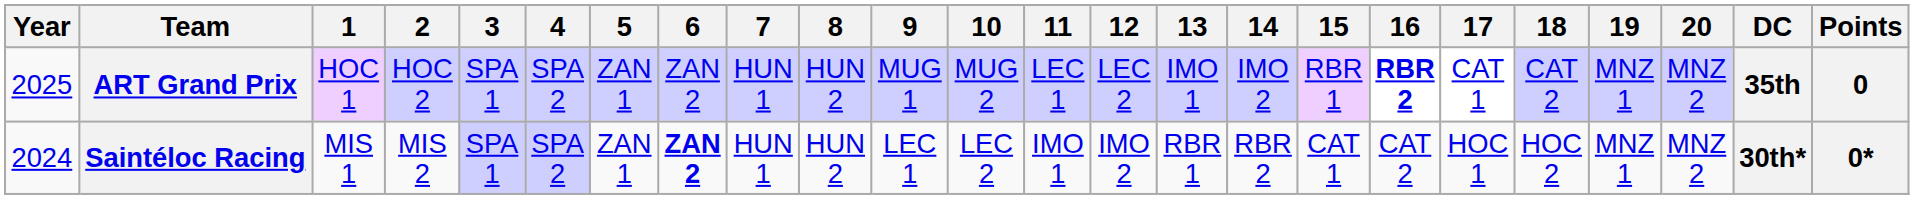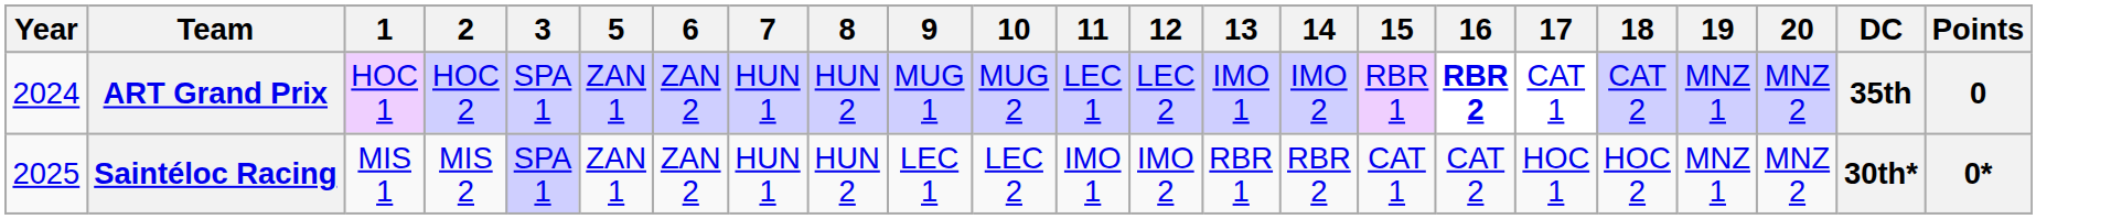 <table class="wikitable" style="text-align:center; font-size:85%">
 <tr>
 <th>Year</th>
 <th>Team</th>
 <th>1</th>
 <th>2</th>
 <th>3</th>
-<th>4</th>
 <th>5</th>
 <th>6</th>
 <th>7</th>
 <th>8</th>
 <th>9</th>
 <th>10</th>
 <th>11</th>
 <th>12</th>
 <th>13</th>
 <th>14</th>
 <th>15</th>
 <th>16</th>
 <th>17</th>
 <th>18</th>
 <th>19</th>
 <th>20</th>
 <th>DC</th>
 <th>Points</th>
 </tr>
 <tr>
-<td><a href='#'>2025</a></td>
+<td><a href='#'>2024</a></td>
 <th nowrap><a href='#'>ART Grand Prix</a></th>
 <td style="background:#efcfff;"><a href='#'>HOC<br>1</a><br></td>
 <td style="background:#cfcfff;"><a href='#'>HOC<br>2</a><br></td>
 <td style="background:#cfcfff;"><a href='#'>SPA<br>1</a><br></td>
-<td style="background:#cfcfff;"><a href='#'>SPA<br>2</a><br></td>
 <td style="background:#cfcfff;"><a href='#'>ZAN<br>1</a><br></td>
 <td style="background:#cfcfff;"><a href='#'>ZAN<br>2</a><br></td>
 <td style="background:#cfcfff;"><a href='#'>HUN<br>1</a><br></td>
 <td style="background:#cfcfff;"><a href='#'>HUN<br>2</a><br></td>
 <td style="background:#cfcfff;"><a href='#'>MUG<br>1</a><br></td>
 <td style="background:#cfcfff;"><a href='#'>MUG<br>2</a><br></td>
 <td style="background:#cfcfff;"><a href='#'>LEC<br>1</a><br></td>
 <td style="background:#cfcfff;"><a href='#'>LEC<br>2</a><br></td>
 <td style="background:#cfcfff;"><a href='#'>IMO<br>1</a><br></td>
 <td style="background:#cfcfff;"><a href='#'>IMO<br>2</a><br></td>
 <td style="background:#efcfff;"><a href='#'>RBR<br>1</a><br></td>
 <td style="background:#ffffff;"><strong><a href='#'>RBR<br>2</a><br></strong></td>
 <td style="background:#ffffff;"><a href='#'>CAT<br>1</a><br></td>
 <td style="background:#cfcfff;"><a href='#'>CAT<br>2</a><br></td>
 <td style="background:#cfcfff;"><a href='#'>MNZ<br>1</a><br></td>
 <td style="background:#cfcfff;"><a href='#'>MNZ<br>2</a><br></td>
 <th>35th</th>
 <th>0</th>
 </tr>
 <tr>
-<td><a href='#'>2024</a></td>
+<td><a href='#'>2025</a></td>
 <th nowrap><a href='#'>Saintéloc Racing</a></th>
 <td style="background:#;"><a href='#'>MIS<br>1</a></td>
 <td style="background:#;"><a href='#'>MIS<br>2</a></td>
 <td style="background:#cfcfff;"><a href='#'>SPA<br>1</a><br></td>
-<td style="background:#cfcfff;"><a href='#'>SPA<br>2</a><br></td>
 <td style="background:#;"><a href='#'>ZAN<br>1</a></td>
-<td style="background:#;"><strong><a href='#'>ZAN<br>2</a></strong></td>
+<td style="background:#;"><a href='#'>ZAN<br>2</a></td>
 <td style="background:#;"><a href='#'>HUN<br>1</a></td>
 <td style="background:#;"><a href='#'>HUN<br>2</a></td>
 <td style="background:#;"><a href='#'>LEC<br>1</a></td>
 <td style="background:#;"><a href='#'>LEC<br>2</a></td>
 <td style="background:#;"><a href='#'>IMO<br>1</a></td>
 <td style="background:#;"><a href='#'>IMO<br>2</a></td>
 <td style="background:#;"><a href='#'>RBR<br>1</a></td>
 <td style="background:#;"><a href='#'>RBR<br>2</a></td>
 <td style="background:#;"><a href='#'>CAT<br>1</a></td>
 <td style="background:#;"><a href='#'>CAT<br>2</a></td>
 <td style="background:#;"><a href='#'>HOC<br>1</a></td>
 <td style="background:#;"><a href='#'>HOC<br>2</a></td>
 <td style="background:#;"><a href='#'>MNZ<br>1</a></td>
 <td style="background:#;"><a href='#'>MNZ<br>2</a></td>
 <th>30th*</th>
 <th>0*</th>
 </tr>
 </table>
